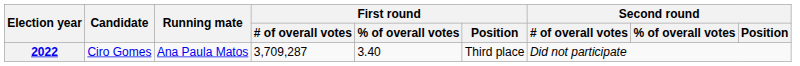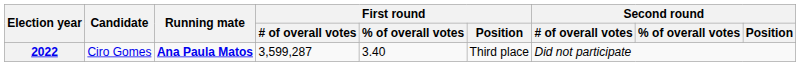 <table class=wikitable>
 <tr>
 <th rowspan=2>Election year</th>
 <th rowspan=2>Candidate</th>
 <th rowspan=2>Running mate</th>
 <th colspan=3>First round</th>
 <th colspan=3>Second round</th>
 </tr>
 <tr>
 <th># of overall votes</th>
 <th>% of overall votes</th>
 <th>Position</th>
 <th># of overall votes</th>
 <th>% of overall votes</th>
 <th>Position</th>
 </tr>
 <tr>
 <th><a href='#'>2022</a></th>
 <td><a href='#'>Ciro Gomes</a></td>
-<td><a href='#'>Ana Paula Matos</a></td>
-<td>3,709,287</td>
+<td><strong><a href='#'>Ana Paula Matos</a></strong></td>
+<td>3,599,287</td>
 <td>3.40</td>
 <td>Third place</td>
 <td colspan=3><em>Did not participate</em></td>
 </tr>
 </table>
